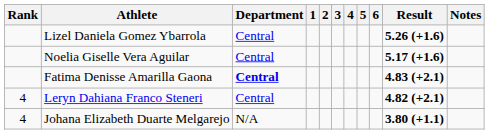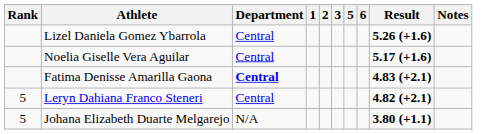 <table class="sortable wikitable" style="text-align:center">
 <tr>
 <th>Rank</th>
 <th>Athlete</th>
 <th>Department</th>
 <th>1</th>
 <th>2</th>
 <th>3</th>
-<th>4</th>
 <th>5</th>
 <th>6</th>
 <th>Result</th>
 <th>Notes</th>
 </tr>
 <tr>
 <td></td>
 <td align="left">Lizel Daniela Gomez Ybarrola</td>
 <td align="left"><a href='#'>Central</a></td>
-<td></td>
 <td></td>
 <td></td>
 <td></td>
 <td></td>
 <td></td>
 <td><strong>5.26 (+1.6)</strong></td>
 <td></td>
 </tr>
 <tr>
 <td></td>
 <td align="left">Noelia Giselle Vera Aguilar</td>
 <td align="left"><a href='#'>Central</a></td>
 <td></td>
 <td></td>
 <td></td>
 <td></td>
 <td></td>
-<td></td>
 <td><strong>5.17 (+1.6)</strong></td>
 <td></td>
 </tr>
 <tr>
 <td></td>
 <td align="left">Fatima Denisse Amarilla Gaona</td>
 <td align="left"><strong><a href='#'>Central</a></strong></td>
 <td></td>
 <td></td>
 <td></td>
 <td></td>
 <td></td>
-<td></td>
 <td><strong>4.83 (+2.1)</strong></td>
 <td></td>
 </tr>
 <tr>
-<td>4</td>
+<td>5</td>
 <td align="left"><a href='#'>Leryn Dahiana Franco Steneri</a></td>
 <td align="left"><a href='#'>Central</a></td>
-<td></td>
 <td></td>
 <td></td>
 <td></td>
 <td></td>
 <td></td>
 <td><strong>4.82 (+2.1)</strong></td>
 <td></td>
 </tr>
 <tr>
-<td>4</td>
+<td>5</td>
 <td align="left">Johana Elizabeth Duarte Melgarejo</td>
 <td align="left">N/A</td>
-<td></td>
 <td></td>
 <td></td>
 <td></td>
 <td></td>
 <td></td>
 <td><strong>3.80 (+1.1)</strong></td>
 <td></td>
 </tr>
 </table>
